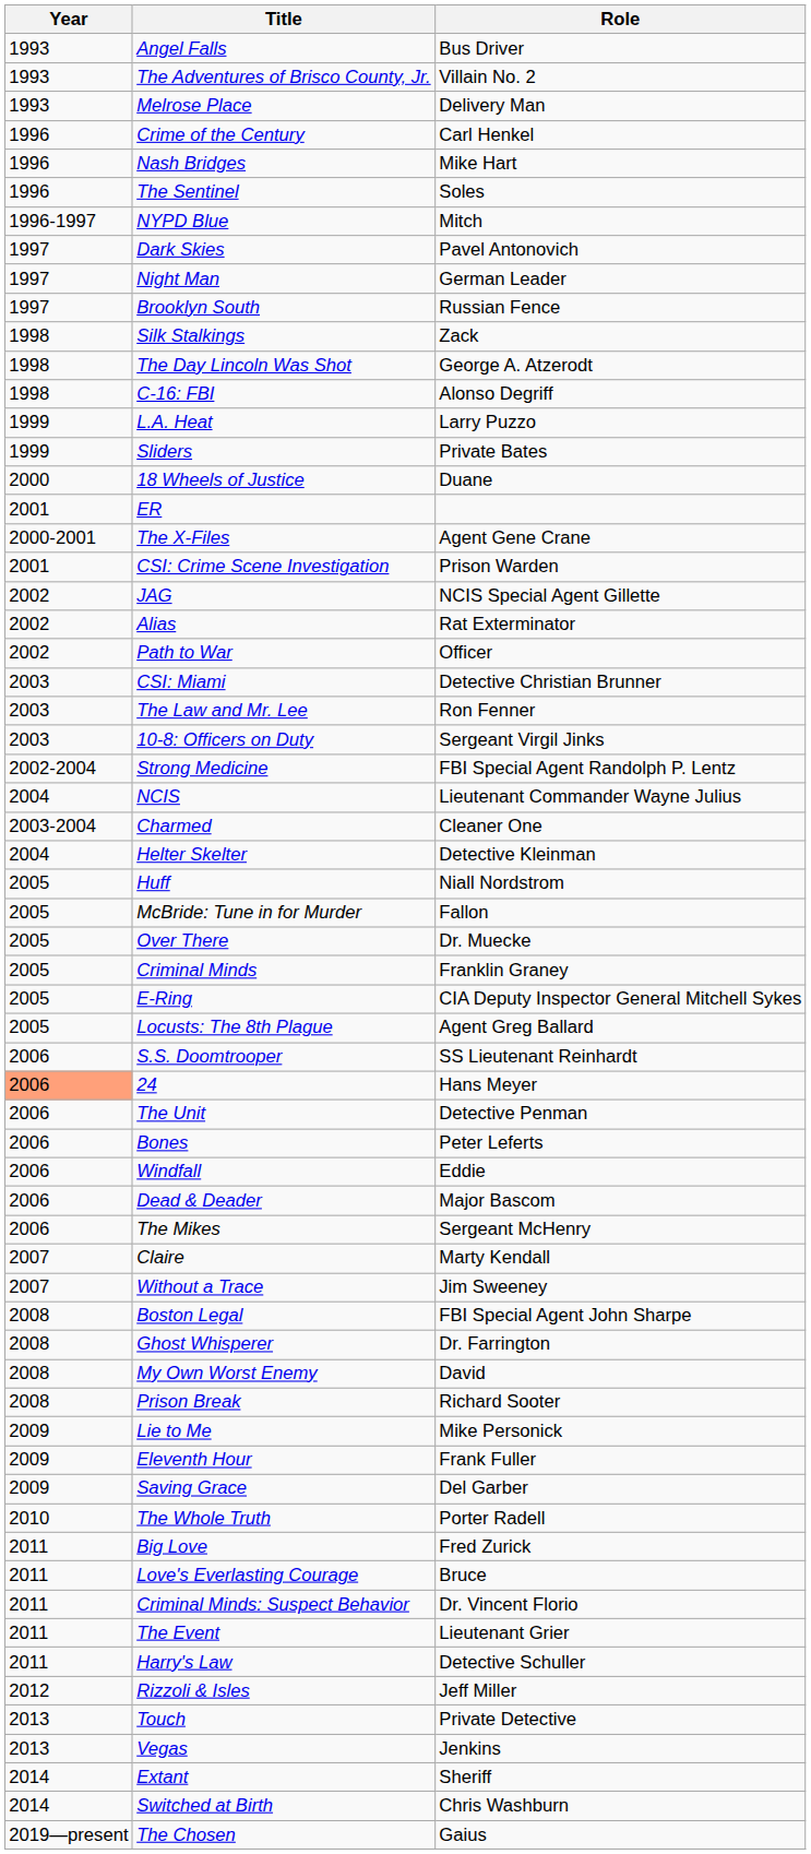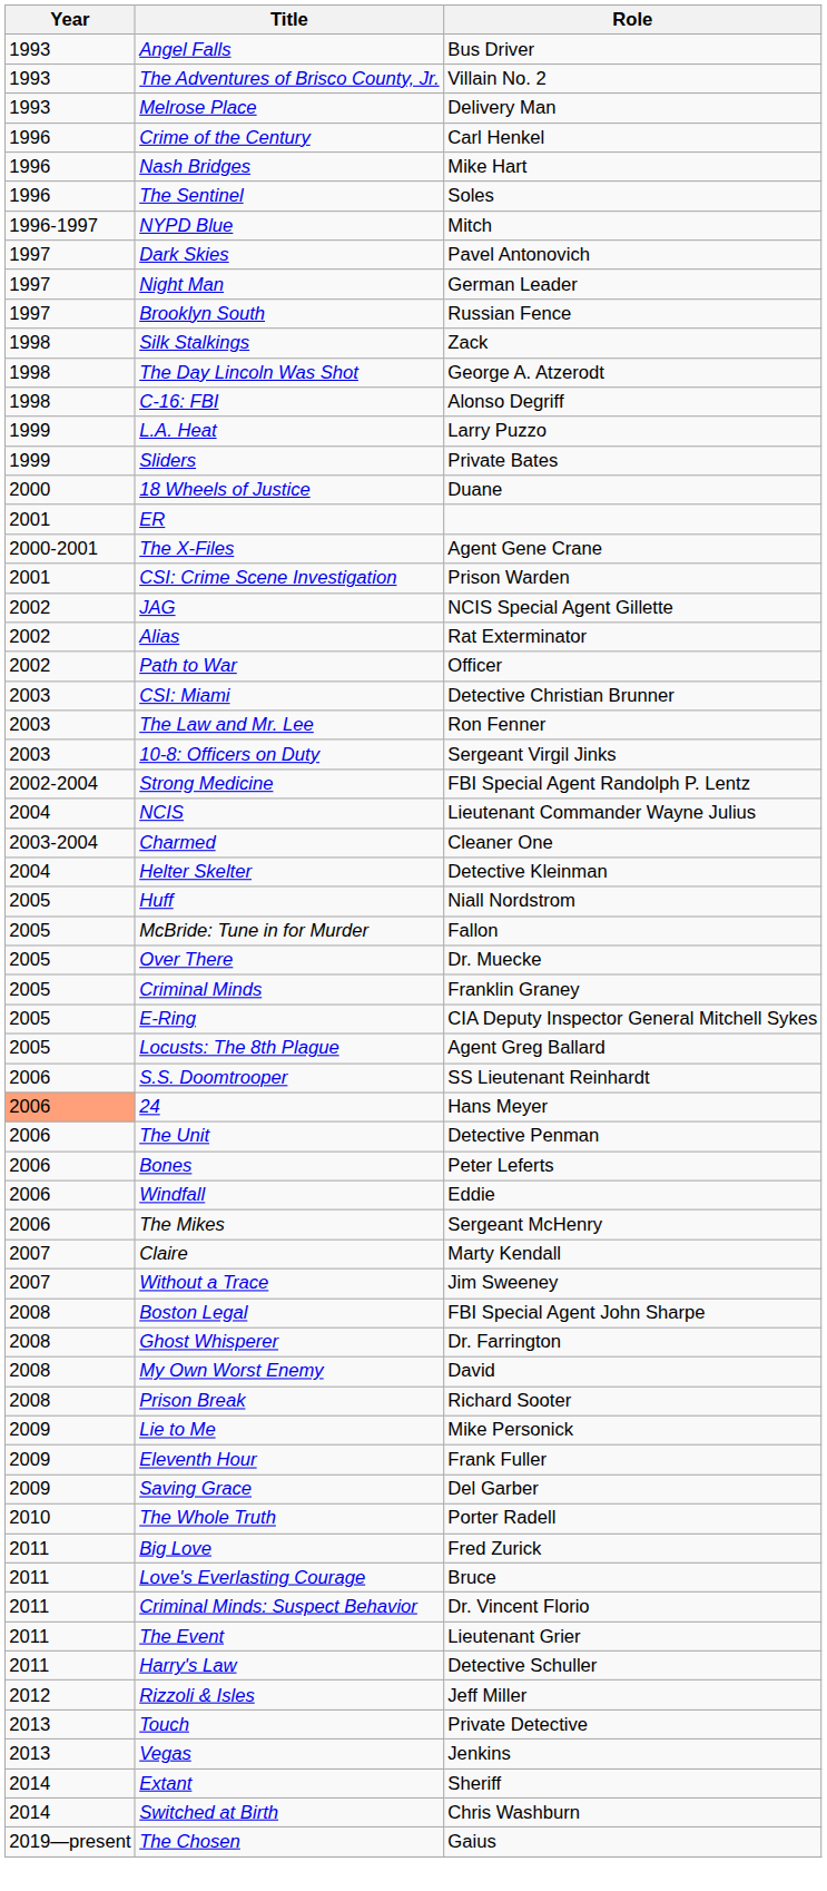 <table class="wikitable sortable">
 <tr>
 <th>Year</th>
 <th>Title</th>
 <th>Role</th>
 </tr>
 <tr>
 <td>1993</td>
 <td><em><a href='#'>Angel Falls</a></em></td>
 <td>Bus Driver</td>
 </tr>
 <tr>
 <td>1993</td>
 <td><em><a href='#'>The Adventures of Brisco County, Jr.</a></em></td>
 <td>Villain No. 2</td>
 </tr>
 <tr>
 <td>1993</td>
 <td><em><a href='#'>Melrose Place</a></em></td>
 <td>Delivery Man</td>
 </tr>
 <tr>
 <td>1996</td>
 <td><em><a href='#'>Crime of the Century</a></em></td>
 <td>Carl Henkel</td>
 </tr>
 <tr>
 <td>1996</td>
 <td><em><a href='#'>Nash Bridges</a></em></td>
 <td>Mike Hart</td>
 </tr>
 <tr>
 <td>1996</td>
 <td><em><a href='#'>The Sentinel</a></em></td>
 <td>Soles</td>
 </tr>
 <tr>
 <td>1996-1997</td>
 <td><em><a href='#'>NYPD Blue</a></em></td>
 <td>Mitch</td>
 </tr>
 <tr>
 <td>1997</td>
 <td><em><a href='#'>Dark Skies</a></em></td>
 <td>Pavel Antonovich</td>
 </tr>
 <tr>
 <td>1997</td>
 <td><em><a href='#'>Night Man</a></em></td>
 <td>German Leader</td>
 </tr>
 <tr>
 <td>1997</td>
 <td><em><a href='#'>Brooklyn South</a></em></td>
 <td>Russian Fence</td>
 </tr>
 <tr>
 <td>1998</td>
 <td><em><a href='#'>Silk Stalkings</a></em></td>
 <td>Zack</td>
 </tr>
 <tr>
 <td>1998</td>
 <td><em><a href='#'>The Day Lincoln Was Shot</a></em></td>
 <td>George A. Atzerodt</td>
 </tr>
 <tr>
 <td>1998</td>
 <td><em><a href='#'>C-16: FBI</a></em></td>
 <td>Alonso Degriff</td>
 </tr>
 <tr>
 <td>1999</td>
 <td><em><a href='#'>L.A. Heat</a></em></td>
 <td>Larry Puzzo</td>
 </tr>
 <tr>
 <td>1999</td>
 <td><em><a href='#'>Sliders</a></em></td>
 <td>Private Bates</td>
 </tr>
 <tr>
 <td>2000</td>
 <td><em><a href='#'>18 Wheels of Justice</a></em></td>
 <td>Duane</td>
 </tr>
 <tr>
 <td>2001</td>
 <td><em><a href='#'>ER</a></em></td>
 <td></td>
 </tr>
 <tr>
 <td>2000-2001</td>
 <td><em><a href='#'>The X-Files</a></em></td>
 <td>Agent Gene Crane</td>
 </tr>
 <tr>
 <td>2001</td>
 <td><em><a href='#'>CSI: Crime Scene Investigation</a></em></td>
 <td>Prison Warden</td>
 </tr>
 <tr>
 <td>2002</td>
 <td><em><a href='#'>JAG</a></em></td>
 <td>NCIS Special Agent Gillette</td>
 </tr>
 <tr>
 <td>2002</td>
 <td><em><a href='#'>Alias</a></em></td>
 <td>Rat Exterminator</td>
 </tr>
 <tr>
 <td>2002</td>
 <td><em><a href='#'>Path to War</a></em></td>
 <td>Officer</td>
 </tr>
 <tr>
 <td>2003</td>
 <td><em><a href='#'>CSI: Miami</a></em></td>
 <td>Detective Christian Brunner</td>
 </tr>
 <tr>
 <td>2003</td>
 <td><em><a href='#'>The Law and Mr. Lee</a></em></td>
 <td>Ron Fenner</td>
 </tr>
 <tr>
 <td>2003</td>
 <td><em><a href='#'>10-8: Officers on Duty</a></em></td>
 <td>Sergeant Virgil Jinks</td>
 </tr>
 <tr>
 <td>2002-2004</td>
 <td><em><a href='#'>Strong Medicine</a></em></td>
 <td>FBI Special Agent Randolph P. Lentz</td>
 </tr>
 <tr>
 <td>2004</td>
 <td><em><a href='#'>NCIS</a></em></td>
 <td>Lieutenant Commander Wayne Julius</td>
 </tr>
 <tr>
 <td>2003-2004</td>
 <td><em><a href='#'>Charmed</a></em></td>
 <td>Cleaner One</td>
 </tr>
 <tr>
 <td>2004</td>
 <td><em><a href='#'>Helter Skelter</a></em></td>
 <td>Detective Kleinman</td>
 </tr>
 <tr>
 <td>2005</td>
 <td><em><a href='#'>Huff</a></em></td>
 <td>Niall Nordstrom</td>
 </tr>
 <tr>
 <td>2005</td>
 <td><em>McBride: Tune in for Murder</em></td>
 <td>Fallon</td>
 </tr>
 <tr>
 <td>2005</td>
 <td><em><a href='#'>Over There</a></em></td>
 <td>Dr. Muecke</td>
 </tr>
 <tr>
 <td>2005</td>
 <td><em><a href='#'>Criminal Minds</a></em></td>
 <td>Franklin Graney</td>
 </tr>
 <tr>
 <td>2005</td>
 <td><em><a href='#'>E-Ring</a></em></td>
 <td>CIA Deputy Inspector General Mitchell Sykes</td>
 </tr>
 <tr>
 <td>2005</td>
 <td><em><a href='#'>Locusts: The 8th Plague</a></em></td>
 <td>Agent Greg Ballard</td>
 </tr>
 <tr>
 <td>2006</td>
 <td><em><a href='#'>S.S. Doomtrooper</a></em></td>
 <td>SS Lieutenant Reinhardt</td>
 </tr>
 <tr>
 <td style="background: lightsalmon;">2006</td>
 <td><em><a href='#'>24</a></em></td>
 <td>Hans Meyer</td>
 </tr>
 <tr>
 <td>2006</td>
 <td><em><a href='#'>The Unit</a></em></td>
 <td>Detective Penman</td>
 </tr>
 <tr>
 <td>2006</td>
 <td><em><a href='#'>Bones</a></em></td>
 <td>Peter Leferts</td>
 </tr>
 <tr>
 <td>2006</td>
 <td><em><a href='#'>Windfall</a></em></td>
 <td>Eddie</td>
 </tr>
 <tr>
 <td>2006</td>
-<td><em><a href='#'>Dead & Deader</a></em></td>
-<td>Major Bascom</td>
-</tr>
-<tr>
-<td>2006</td>
 <td><em>The Mikes</em></td>
 <td>Sergeant McHenry</td>
 </tr>
 <tr>
 <td>2007</td>
 <td><em>Claire</em></td>
 <td>Marty Kendall</td>
 </tr>
 <tr>
 <td>2007</td>
 <td><em><a href='#'>Without a Trace</a></em></td>
 <td>Jim Sweeney</td>
 </tr>
 <tr>
 <td>2008</td>
 <td><em><a href='#'>Boston Legal</a></em></td>
 <td>FBI Special Agent John Sharpe</td>
 </tr>
 <tr>
 <td>2008</td>
 <td><em><a href='#'>Ghost Whisperer</a></em></td>
 <td>Dr. Farrington</td>
 </tr>
 <tr>
 <td>2008</td>
 <td><em><a href='#'>My Own Worst Enemy</a></em></td>
 <td>David</td>
 </tr>
 <tr>
 <td>2008</td>
 <td><em><a href='#'>Prison Break</a></em></td>
 <td>Richard Sooter</td>
 </tr>
 <tr>
 <td>2009</td>
 <td><em><a href='#'>Lie to Me</a></em></td>
 <td>Mike Personick</td>
 </tr>
 <tr>
 <td>2009</td>
 <td><em><a href='#'>Eleventh Hour</a></em></td>
 <td>Frank Fuller</td>
 </tr>
 <tr>
 <td>2009</td>
 <td><em><a href='#'>Saving Grace</a></em></td>
 <td>Del Garber</td>
 </tr>
 <tr>
 <td>2010</td>
 <td><em><a href='#'>The Whole Truth</a></em></td>
 <td>Porter Radell</td>
 </tr>
 <tr>
 <td>2011</td>
 <td><em><a href='#'>Big Love</a></em></td>
 <td>Fred Zurick</td>
 </tr>
 <tr>
 <td>2011</td>
 <td><em><a href='#'>Love's Everlasting Courage</a></em></td>
 <td>Bruce</td>
 </tr>
 <tr>
 <td>2011</td>
 <td><em><a href='#'>Criminal Minds: Suspect Behavior</a></em></td>
 <td>Dr. Vincent Florio</td>
 </tr>
 <tr>
 <td>2011</td>
 <td><em><a href='#'>The Event</a></em></td>
 <td>Lieutenant Grier</td>
 </tr>
 <tr>
 <td>2011</td>
 <td><em><a href='#'>Harry's Law</a></em></td>
 <td>Detective Schuller</td>
 </tr>
 <tr>
 <td>2012</td>
 <td><em><a href='#'>Rizzoli & Isles</a></em></td>
 <td>Jeff Miller</td>
 </tr>
 <tr>
 <td>2013</td>
 <td><em><a href='#'>Touch</a></em></td>
 <td>Private Detective</td>
 </tr>
 <tr>
 <td>2013</td>
 <td><em><a href='#'>Vegas</a></em></td>
 <td>Jenkins</td>
 </tr>
 <tr>
 <td>2014</td>
 <td><em><a href='#'>Extant</a></em></td>
 <td>Sheriff</td>
 </tr>
 <tr>
 <td>2014</td>
 <td><em><a href='#'>Switched at Birth</a></em></td>
 <td>Chris Washburn</td>
 </tr>
 <tr>
 <td>2019—present</td>
 <td><em><a href='#'>The Chosen</a></em></td>
 <td>Gaius</td>
 </tr>
 <tr>
 </tr>
 </table>
